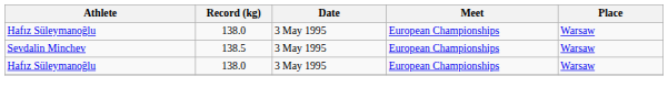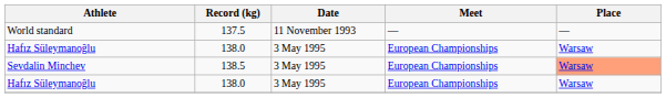 <table class="wikitable" style="font-size:90%; width: 70%;">
 <tr>
 <th width=20%>Athlete</th>
 <th width=8%>Record (kg)</th>
 <th width=12%>Date</th>
 <th width=18%>Meet</th>
 <th width=11%>Place</th>
+</tr>
+<tr>
+<td>World standard</td>
+<td align="center">137.5</td>
+<td>11 November 1993</td>
+<td>—</td>
+<td>—</td>
 </tr>
 <tr>
 <td> <a href='#'>Hafız Süleymanoğlu</a></td>
 <td align="center">138.0</td>
 <td>3 May 1995</td>
 <td><a href='#'>European Championships</a></td>
 <td><a href='#'>Warsaw</a></td>
 </tr>
 <tr>
 <td> <a href='#'>Sevdalin Minchev</a></td>
 <td align="center">138.5</td>
 <td>3 May 1995</td>
 <td><a href='#'>European Championships</a></td>
-<td><a href='#'>Warsaw</a></td>
+<td style="background: lightsalmon;"><a href='#'>Warsaw</a></td>
 </tr>
 <tr>
 <td> <a href='#'>Hafız Süleymanoğlu</a></td>
 <td align="center">138.0</td>
 <td>3 May 1995</td>
 <td><a href='#'>European Championships</a></td>
 <td><a href='#'>Warsaw</a></td>
 </tr>
 <tr>
 </tr>
 </table>
